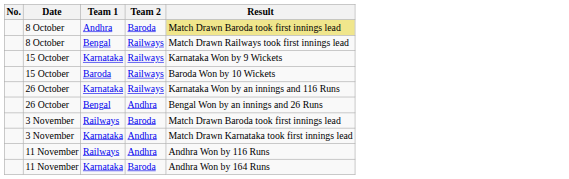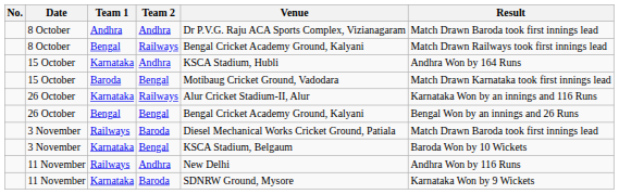 <table class="wikitable collapsible collapsed">
 <tr>
 <th>No.</th>
 <th>Date</th>
 <th>Team 1</th>
 <th>Team 2</th>
+<th>Venue</th>
 <th>Result</th>
 </tr>
 <tr>
 <td> </td>
 <td>8 October</td>
 <td><a href='#'>Andhra</a></td>
-<td><a href='#'>Baroda</a></td>
-<td style="background: khaki;">Match Drawn Baroda took first innings lead</td>
+<td><a href='#'>Andhra</a></td>
+<td>Dr P.V.G. Raju ACA Sports Complex, Vizianagaram</td>
+<td>Match Drawn Baroda took first innings lead</td>
 </tr>
 <tr>
 <td> </td>
 <td>8 October</td>
 <td><a href='#'>Bengal</a></td>
 <td><a href='#'>Railways</a></td>
+<td>Bengal Cricket Academy Ground, Kalyani</td>
 <td>Match Drawn Railways took first innings lead</td>
 </tr>
 <tr>
 <td> </td>
 <td>15 October</td>
 <td><a href='#'>Karnataka</a></td>
-<td><a href='#'>Railways</a></td>
-<td>Karnataka Won by 9 Wickets</td>
+<td><a href='#'>Andhra</a></td>
+<td>KSCA Stadium, Hubli</td>
+<td>Andhra Won by 164 Runs</td>
 </tr>
 <tr>
 <td> </td>
 <td>15 October</td>
 <td><a href='#'>Baroda</a></td>
-<td><a href='#'>Railways</a></td>
-<td>Baroda Won by 10 Wickets</td>
+<td><a href='#'>Bengal</a></td>
+<td>Motibaug Cricket Ground, Vadodara</td>
+<td>Match Drawn Karnataka took first innings lead</td>
 </tr>
 <tr>
 <td> </td>
 <td>26 October</td>
 <td><a href='#'>Karnataka</a></td>
 <td><a href='#'>Railways</a></td>
+<td>Alur Cricket Stadium-II, Alur</td>
 <td>Karnataka Won by an innings and 116 Runs</td>
 </tr>
 <tr>
 <td> </td>
 <td>26 October</td>
 <td><a href='#'>Bengal</a></td>
-<td><a href='#'>Andhra</a></td>
+<td><a href='#'>Bengal</a></td>
+<td>Bengal Cricket Academy Ground, Kalyani</td>
 <td>Bengal Won by an innings and 26 Runs</td>
 </tr>
 <tr>
 <td> </td>
 <td>3 November</td>
 <td><a href='#'>Railways</a></td>
 <td><a href='#'>Baroda</a></td>
+<td>Diesel Mechanical Works Cricket Ground, Patiala</td>
 <td>Match Drawn Baroda took first innings lead</td>
 </tr>
 <tr>
 <td> </td>
 <td>3 November</td>
 <td><a href='#'>Karnataka</a></td>
-<td><a href='#'>Andhra</a></td>
-<td>Match Drawn Karnataka took first innings lead</td>
+<td><a href='#'>Bengal</a></td>
+<td>KSCA Stadium, Belgaum</td>
+<td>Baroda Won by 10 Wickets</td>
 </tr>
 <tr>
 <td> </td>
 <td>11 November</td>
 <td><a href='#'>Railways</a></td>
 <td><a href='#'>Andhra</a></td>
+<td>New Delhi</td>
 <td>Andhra Won by 116 Runs</td>
 </tr>
 <tr>
 <td> </td>
 <td>11 November</td>
 <td><a href='#'>Karnataka</a></td>
 <td><a href='#'>Baroda</a></td>
-<td>Andhra Won by 164 Runs</td>
+<td>SDNRW Ground, Mysore</td>
+<td>Karnataka Won by 9 Wickets</td>
 </tr>
 </table>
